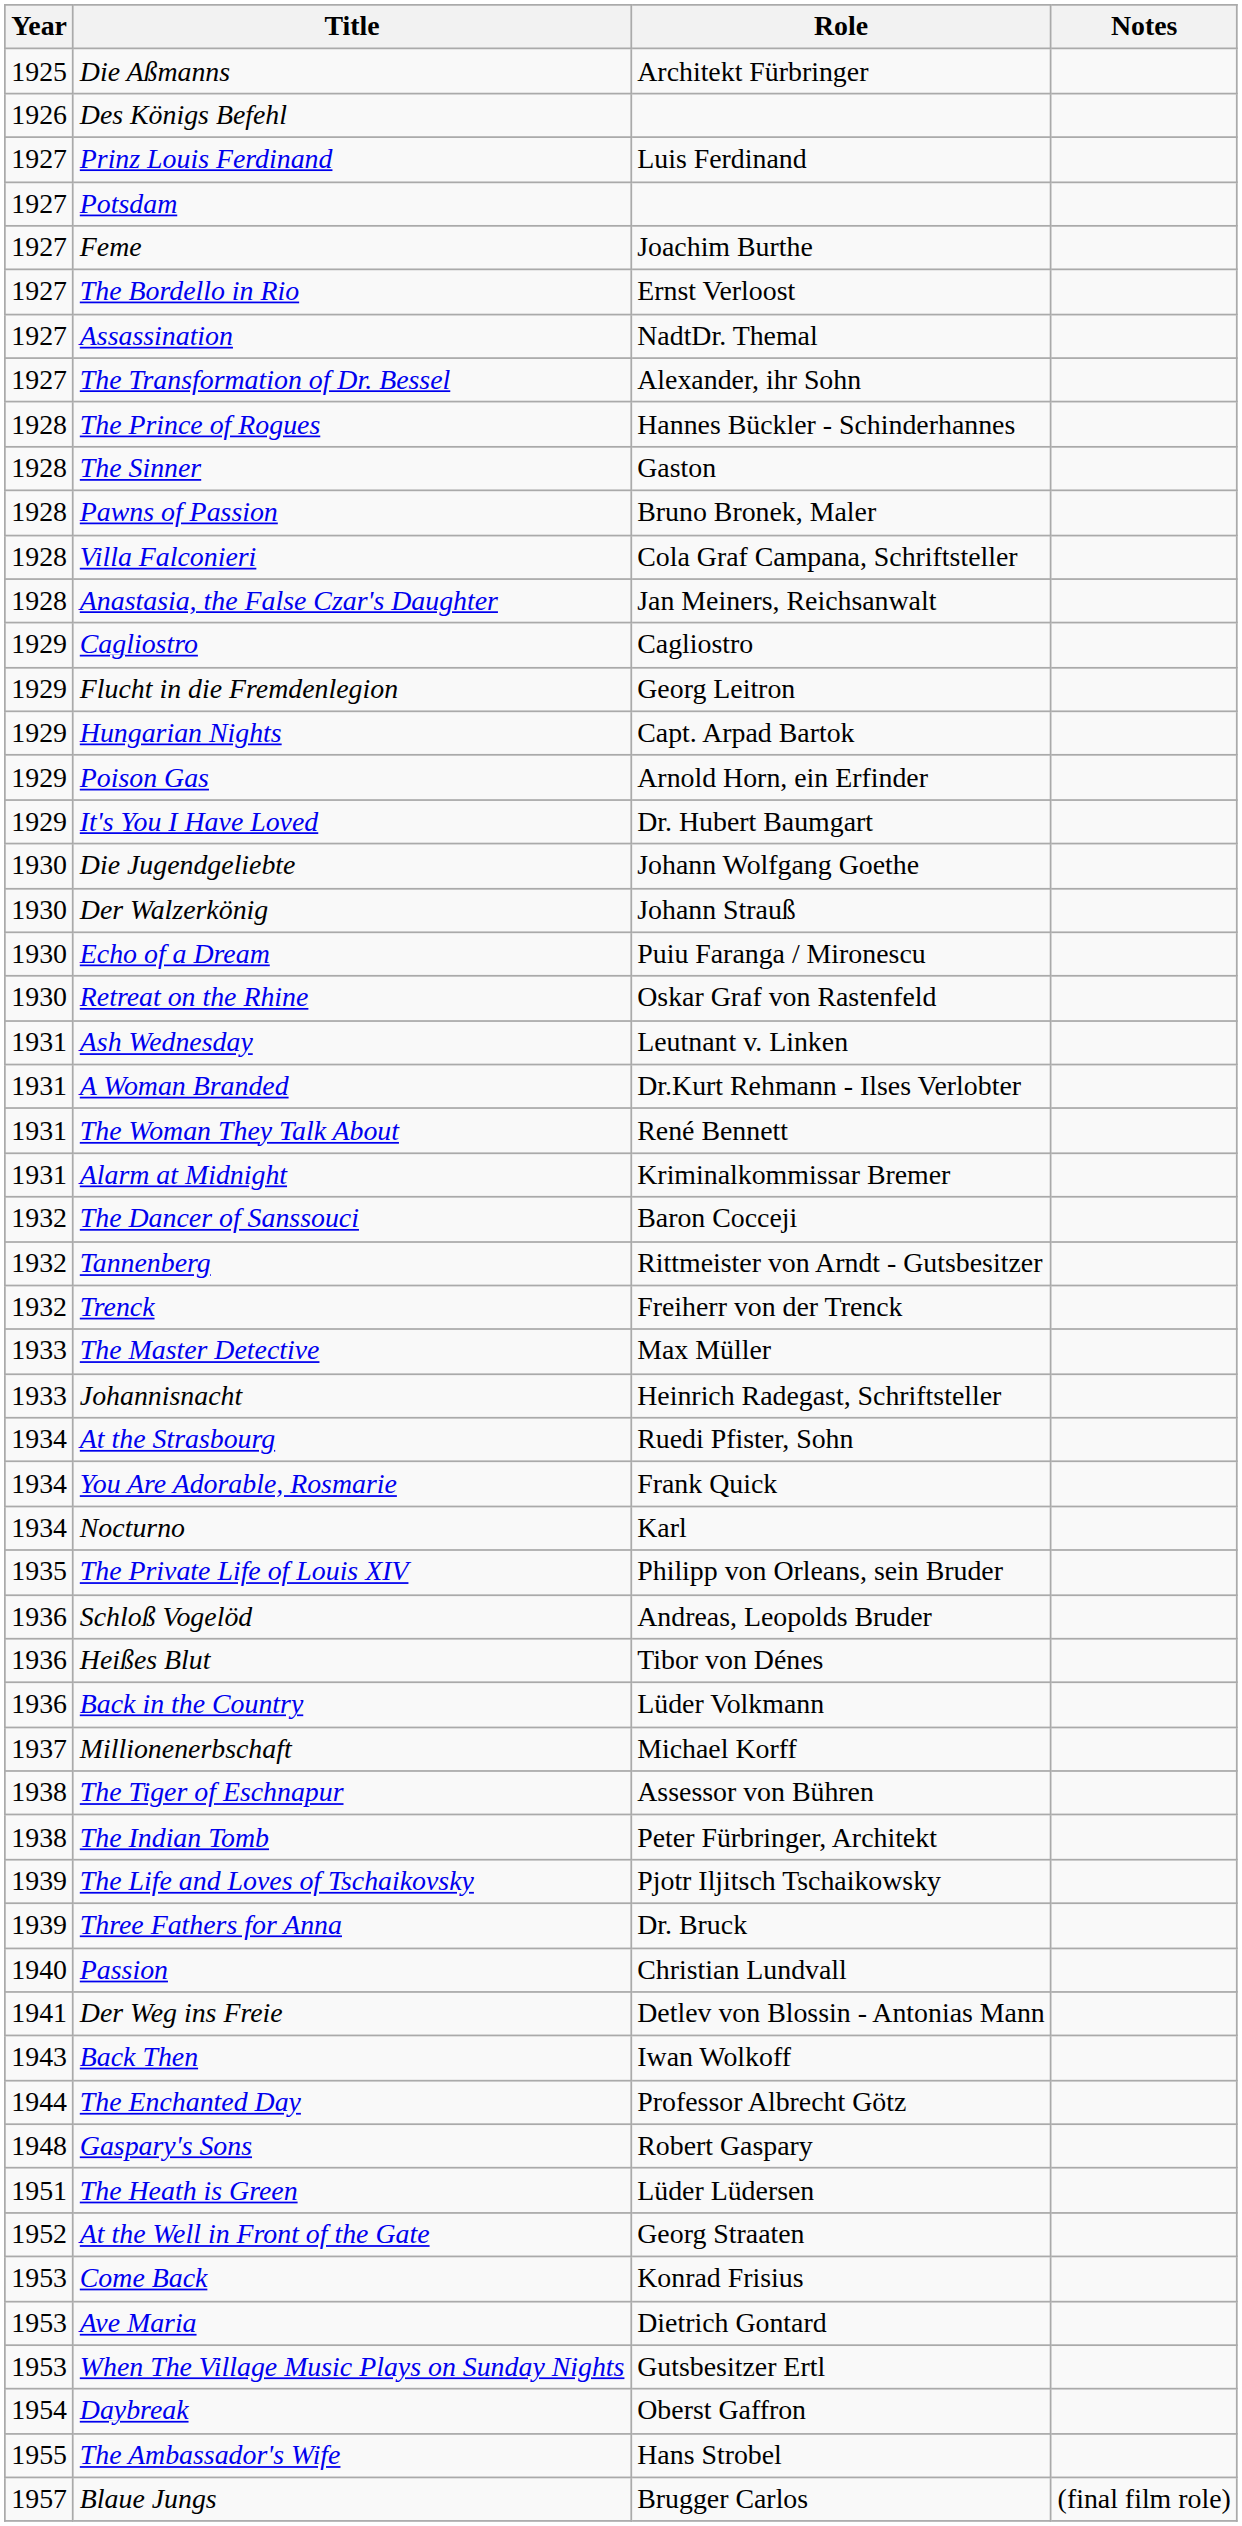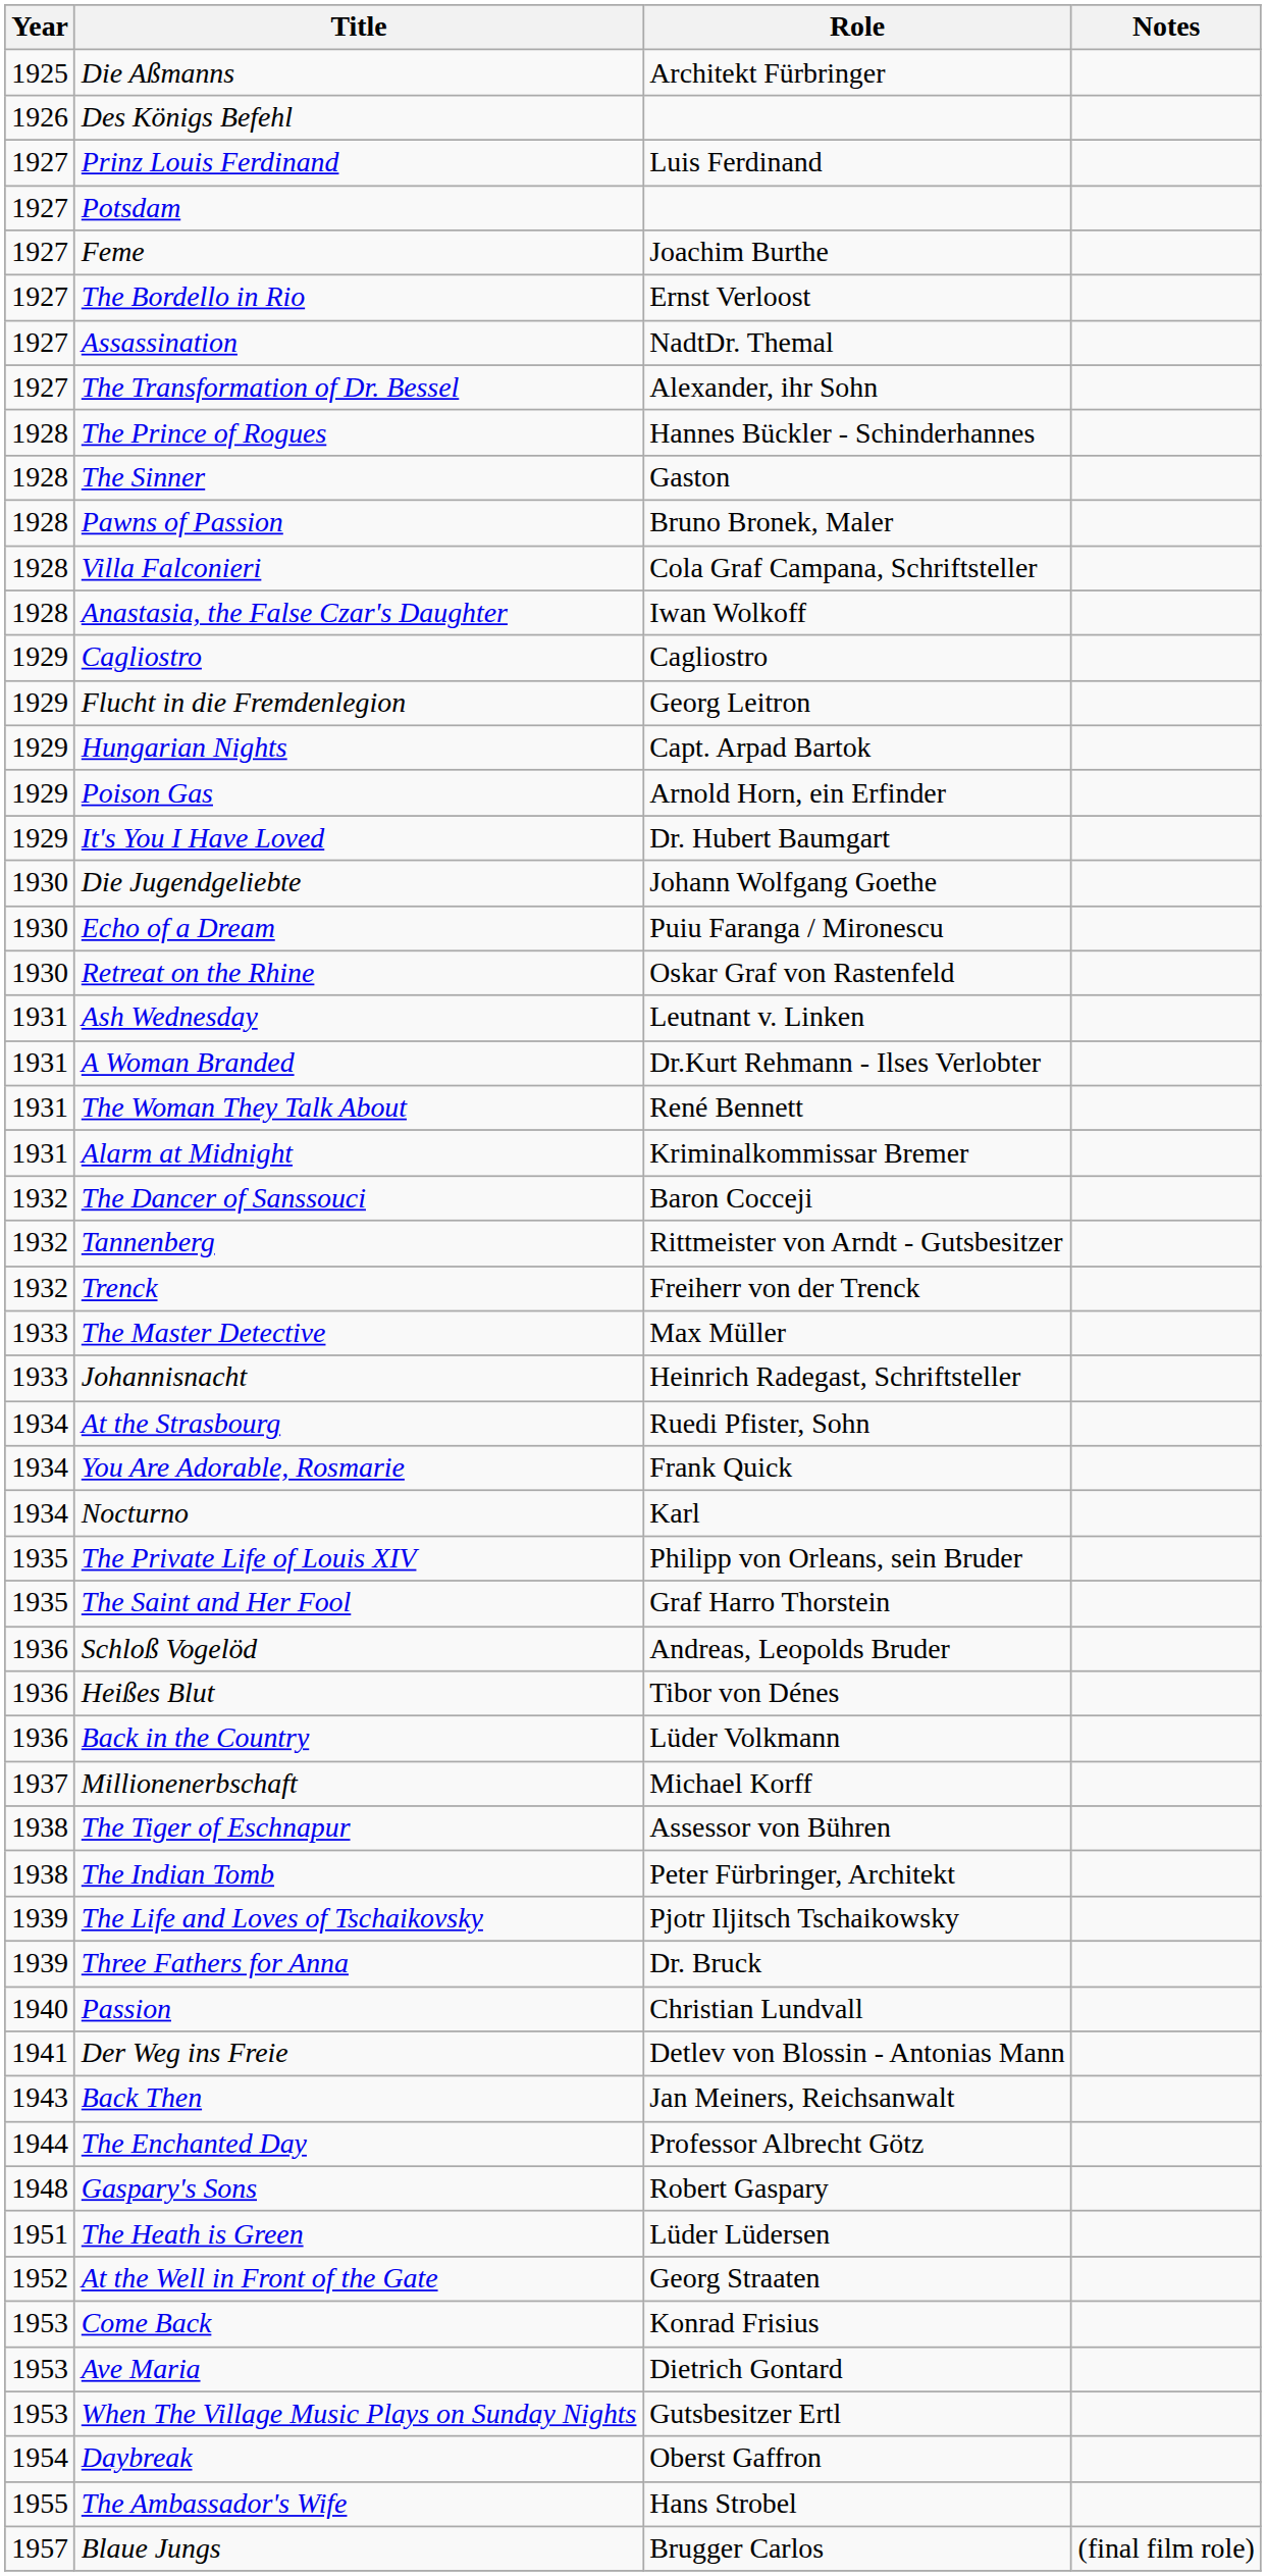 <table class="wikitable">
 <tr>
 <th>Year</th>
 <th>Title</th>
 <th>Role</th>
 <th>Notes</th>
 </tr>
 <tr>
 <td>1925</td>
 <td><em>Die Aßmanns</em></td>
 <td>Architekt Fürbringer</td>
 <td></td>
 </tr>
 <tr>
 <td>1926</td>
 <td><em>Des Königs Befehl</em></td>
 <td></td>
 <td></td>
 </tr>
 <tr>
 <td>1927</td>
 <td><em><a href='#'>Prinz Louis Ferdinand</a></em></td>
 <td>Luis Ferdinand</td>
 <td></td>
 </tr>
 <tr>
 <td>1927</td>
 <td><em><a href='#'>Potsdam</a></em></td>
 <td></td>
 <td></td>
 </tr>
 <tr>
 <td>1927</td>
 <td><em>Feme</em></td>
 <td>Joachim Burthe</td>
 <td></td>
 </tr>
 <tr>
 <td>1927</td>
 <td><em><a href='#'>The Bordello in Rio</a></em></td>
 <td>Ernst Verloost</td>
 <td></td>
 </tr>
 <tr>
 <td>1927</td>
 <td><em><a href='#'>Assassination</a></em></td>
 <td>NadtDr. Themal</td>
 <td></td>
 </tr>
 <tr>
 <td>1927</td>
 <td><em><a href='#'>The Transformation of Dr. Bessel</a></em></td>
 <td>Alexander, ihr Sohn</td>
 <td></td>
 </tr>
 <tr>
 <td>1928</td>
 <td><em><a href='#'>The Prince of Rogues</a></em></td>
 <td>Hannes Bückler - Schinderhannes</td>
 <td></td>
 </tr>
 <tr>
 <td>1928</td>
 <td><em><a href='#'>The Sinner</a></em></td>
 <td>Gaston</td>
 <td></td>
 </tr>
 <tr>
 <td>1928</td>
 <td><em><a href='#'>Pawns of Passion</a></em></td>
 <td>Bruno Bronek, Maler</td>
 <td></td>
 </tr>
 <tr>
 <td>1928</td>
 <td><em><a href='#'>Villa Falconieri</a></em></td>
 <td>Cola Graf Campana, Schriftsteller</td>
 <td></td>
 </tr>
 <tr>
 <td>1928</td>
 <td><em><a href='#'>Anastasia, the False Czar's Daughter</a></em></td>
-<td>Jan Meiners, Reichsanwalt</td>
+<td>Iwan Wolkoff</td>
 <td></td>
 </tr>
 <tr>
 <td>1929</td>
 <td><em><a href='#'>Cagliostro</a></em></td>
 <td>Cagliostro</td>
 <td></td>
 </tr>
 <tr>
 <td>1929</td>
 <td><em>Flucht in die Fremdenlegion</em></td>
 <td>Georg Leitron</td>
 <td></td>
 </tr>
 <tr>
 <td>1929</td>
 <td><em><a href='#'>Hungarian Nights</a></em></td>
 <td>Capt. Arpad Bartok</td>
 <td></td>
 </tr>
 <tr>
 <td>1929</td>
 <td><em><a href='#'>Poison Gas</a></em></td>
 <td>Arnold Horn, ein Erfinder</td>
 <td></td>
 </tr>
 <tr>
 <td>1929</td>
 <td><em><a href='#'>It's You I Have Loved</a></em></td>
 <td>Dr. Hubert Baumgart</td>
 <td></td>
 </tr>
 <tr>
 <td>1930</td>
 <td><em>Die Jugendgeliebte</em></td>
 <td>Johann Wolfgang Goethe</td>
-<td></td>
-</tr>
-<tr>
-<td>1930</td>
-<td><em>Der Walzerkönig</em></td>
-<td>Johann Strauß</td>
 <td></td>
 </tr>
 <tr>
 <td>1930</td>
 <td><em><a href='#'>Echo of a Dream</a></em></td>
 <td>Puiu Faranga / Mironescu</td>
 <td></td>
 </tr>
 <tr>
 <td>1930</td>
 <td><em><a href='#'>Retreat on the Rhine</a></em></td>
 <td>Oskar Graf von Rastenfeld</td>
 <td></td>
 </tr>
 <tr>
 <td>1931</td>
 <td><em><a href='#'>Ash Wednesday</a></em></td>
 <td>Leutnant v. Linken</td>
 <td></td>
 </tr>
 <tr>
 <td>1931</td>
 <td><em><a href='#'>A Woman Branded</a></em></td>
 <td>Dr.Kurt Rehmann - Ilses Verlobter</td>
 <td></td>
 </tr>
 <tr>
 <td>1931</td>
 <td><em><a href='#'>The Woman They Talk About</a></em></td>
 <td>René Bennett</td>
 <td></td>
 </tr>
 <tr>
 <td>1931</td>
 <td><em><a href='#'>Alarm at Midnight</a></em></td>
 <td>Kriminalkommissar Bremer</td>
 <td></td>
 </tr>
 <tr>
 <td>1932</td>
 <td><em><a href='#'>The Dancer of Sanssouci</a></em></td>
 <td>Baron Cocceji</td>
 <td></td>
 </tr>
 <tr>
 <td>1932</td>
 <td><em><a href='#'>Tannenberg</a></em></td>
 <td>Rittmeister von Arndt - Gutsbesitzer</td>
 <td></td>
 </tr>
 <tr>
 <td>1932</td>
 <td><em><a href='#'>Trenck</a></em></td>
 <td>Freiherr von der Trenck</td>
 <td></td>
 </tr>
 <tr>
 <td>1933</td>
 <td><em><a href='#'>The Master Detective</a></em></td>
 <td>Max Müller</td>
 <td></td>
 </tr>
 <tr>
 <td>1933</td>
 <td><em>Johannisnacht</em></td>
 <td>Heinrich Radegast, Schriftsteller</td>
 <td></td>
 </tr>
 <tr>
 <td>1934</td>
 <td><em><a href='#'>At the Strasbourg</a></em></td>
 <td>Ruedi Pfister, Sohn</td>
 <td></td>
 </tr>
 <tr>
 <td>1934</td>
 <td><em><a href='#'>You Are Adorable, Rosmarie</a></em></td>
 <td>Frank Quick</td>
 <td></td>
 </tr>
 <tr>
 <td>1934</td>
 <td><em>Nocturno</em></td>
 <td>Karl</td>
 <td></td>
 </tr>
 <tr>
 <td>1935</td>
 <td><em><a href='#'>The Private Life of Louis XIV</a></em></td>
 <td>Philipp von Orleans, sein Bruder</td>
 <td></td>
 </tr>
 <tr>
+<td>1935</td>
+<td><em><a href='#'>The Saint and Her Fool</a></em></td>
+<td>Graf Harro Thorstein</td>
+<td></td>
+</tr>
+<tr>
 <td>1936</td>
 <td><em>Schloß Vogelöd</em></td>
 <td>Andreas, Leopolds Bruder</td>
 <td></td>
 </tr>
 <tr>
 <td>1936</td>
 <td><em>Heißes Blut</em></td>
 <td>Tibor von Dénes</td>
 <td></td>
 </tr>
 <tr>
 <td>1936</td>
 <td><em><a href='#'>Back in the Country</a></em></td>
 <td>Lüder Volkmann</td>
 <td></td>
 </tr>
 <tr>
 <td>1937</td>
 <td><em>Millionenerbschaft</em></td>
 <td>Michael Korff</td>
 <td></td>
 </tr>
 <tr>
 <td>1938</td>
 <td><em><a href='#'>The Tiger of Eschnapur</a></em></td>
 <td>Assessor von Bühren</td>
 <td></td>
 </tr>
 <tr>
 <td>1938</td>
 <td><em><a href='#'>The Indian Tomb</a></em></td>
 <td>Peter Fürbringer, Architekt</td>
 <td></td>
 </tr>
 <tr>
 <td>1939</td>
 <td><em><a href='#'>The Life and Loves of Tschaikovsky</a></em></td>
 <td>Pjotr Iljitsch Tschaikowsky</td>
 <td></td>
 </tr>
 <tr>
 <td>1939</td>
 <td><em><a href='#'>Three Fathers for Anna</a></em></td>
 <td>Dr. Bruck</td>
 <td></td>
 </tr>
 <tr>
 <td>1940</td>
 <td><em><a href='#'>Passion</a></em></td>
 <td>Christian Lundvall</td>
 <td></td>
 </tr>
 <tr>
 <td>1941</td>
 <td><em>Der Weg ins Freie</em></td>
 <td>Detlev von Blossin - Antonias Mann</td>
 <td></td>
 </tr>
 <tr>
 <td>1943</td>
 <td><em><a href='#'>Back Then</a></em></td>
-<td>Iwan Wolkoff</td>
+<td>Jan Meiners, Reichsanwalt</td>
 <td></td>
 </tr>
 <tr>
 <td>1944</td>
 <td><em><a href='#'>The Enchanted Day</a></em></td>
 <td>Professor Albrecht Götz</td>
 <td></td>
 </tr>
 <tr>
 <td>1948</td>
 <td><em><a href='#'>Gaspary's Sons</a></em></td>
 <td>Robert Gaspary</td>
 <td></td>
 </tr>
 <tr>
 <td>1951</td>
 <td><em><a href='#'>The Heath is Green</a></em></td>
 <td>Lüder Lüdersen</td>
 <td></td>
 </tr>
 <tr>
 <td>1952</td>
 <td><em><a href='#'>At the Well in Front of the Gate</a></em></td>
 <td>Georg Straaten</td>
 <td></td>
 </tr>
 <tr>
 <td>1953</td>
 <td><em><a href='#'>Come Back</a></em></td>
 <td>Konrad Frisius</td>
 <td></td>
 </tr>
 <tr>
 <td>1953</td>
 <td><em><a href='#'>Ave Maria</a></em></td>
 <td>Dietrich Gontard</td>
 <td></td>
 </tr>
 <tr>
 <td>1953</td>
 <td><em><a href='#'>When The Village Music Plays on Sunday Nights</a></em></td>
 <td>Gutsbesitzer Ertl</td>
 <td></td>
 </tr>
 <tr>
 <td>1954</td>
 <td><em><a href='#'>Daybreak</a></em></td>
 <td>Oberst Gaffron</td>
 <td></td>
 </tr>
 <tr>
 <td>1955</td>
 <td><em><a href='#'>The Ambassador's Wife</a></em></td>
 <td>Hans Strobel</td>
 <td></td>
 </tr>
 <tr>
 <td>1957</td>
 <td><em>Blaue Jungs</em></td>
 <td>Brugger Carlos</td>
 <td>(final film role)</td>
 </tr>
 </table>
